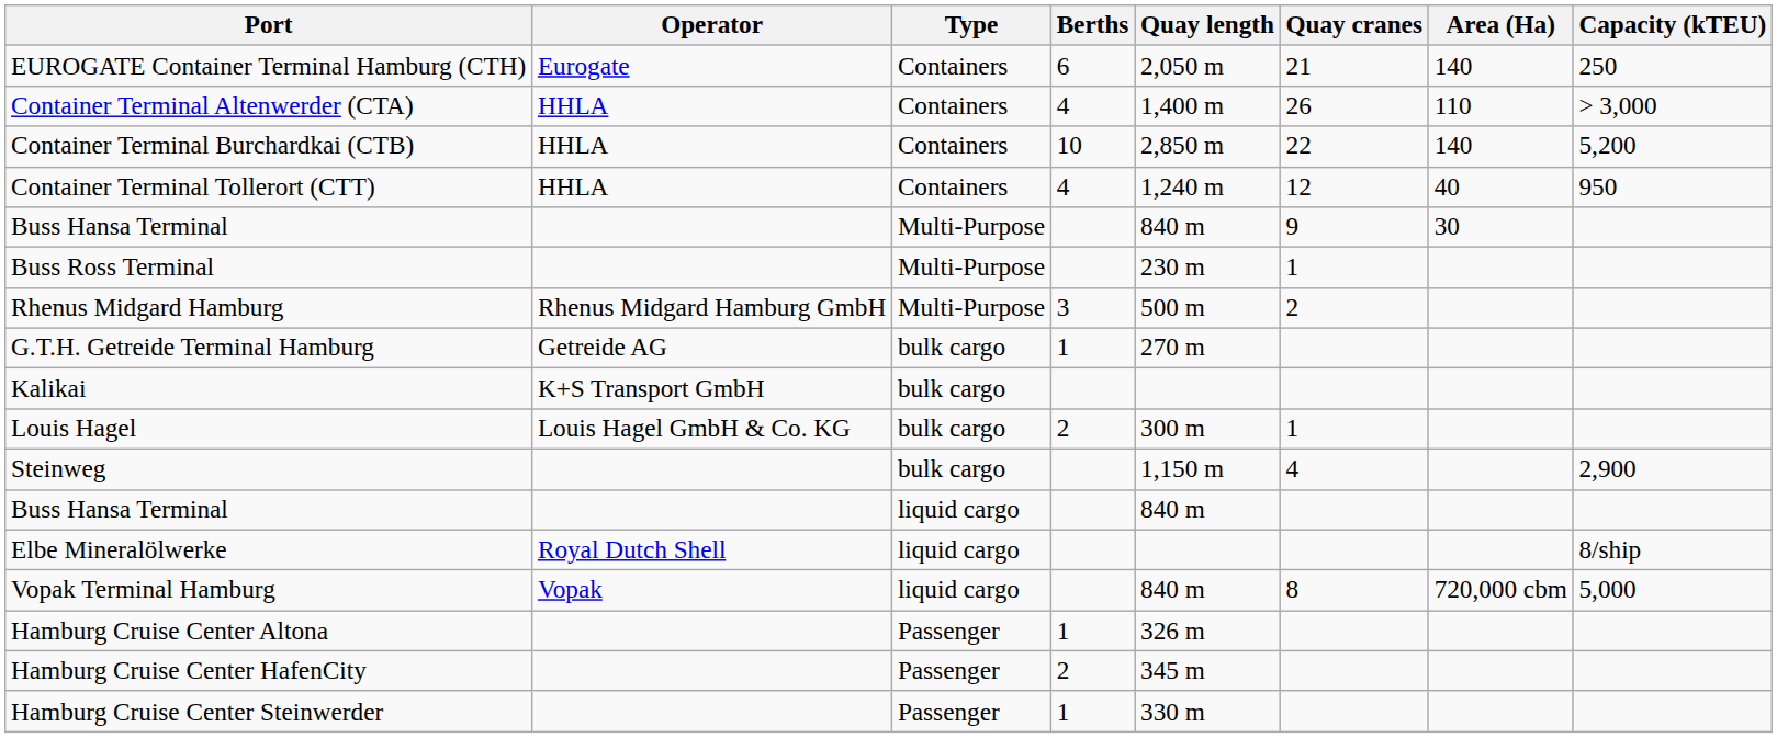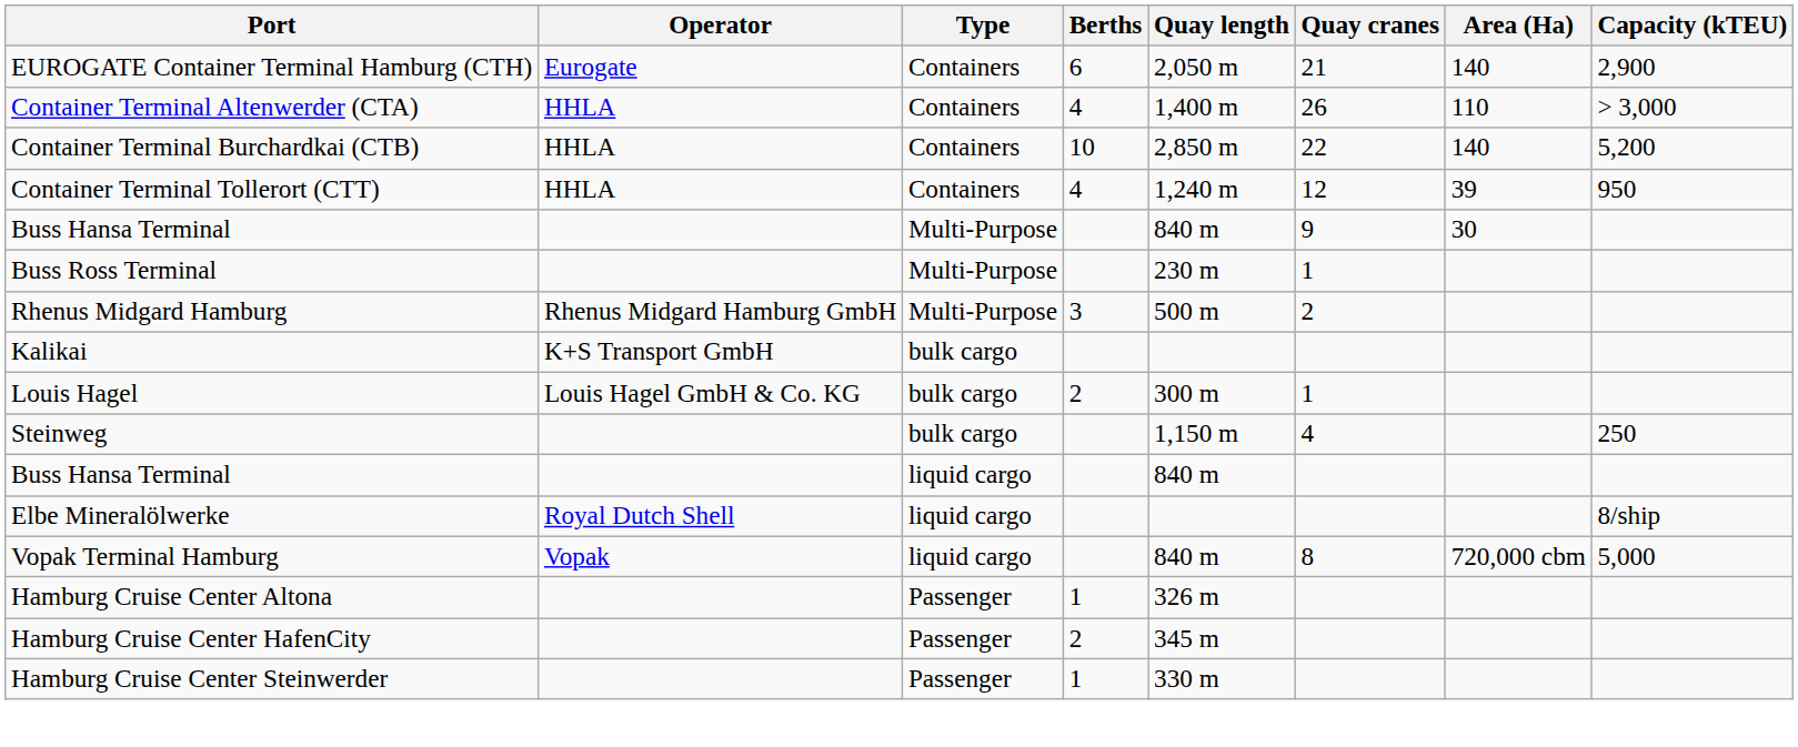 <table class="wikitable">
 <tr>
 <th>Port</th>
 <th>Operator</th>
 <th>Type</th>
 <th>Berths</th>
 <th>Quay length</th>
 <th>Quay cranes</th>
 <th>Area (Ha)</th>
 <th>Capacity (kTEU)</th>
 </tr>
 <tr>
 <td>EUROGATE Container Terminal Hamburg (CTH)</td>
 <td><a href='#'>Eurogate</a></td>
 <td>Containers</td>
 <td>6</td>
 <td>2,050 m</td>
 <td>21</td>
 <td>140</td>
-<td>250</td>
+<td>2,900 </td>
 </tr>
 <tr>
 <td><a href='#'>Container Terminal Altenwerder</a> (CTA)</td>
 <td><a href='#'>HHLA</a></td>
 <td>Containers</td>
 <td>4</td>
 <td>1,400 m</td>
 <td>26</td>
 <td>110</td>
 <td>> 3,000 </td>
 </tr>
 <tr>
 <td>Container Terminal Burchardkai (CTB)</td>
 <td>HHLA</td>
 <td>Containers</td>
 <td>10</td>
 <td>2,850 m</td>
 <td>22</td>
 <td>140</td>
 <td>5,200 </td>
 </tr>
 <tr>
 <td>Container Terminal Tollerort (CTT)</td>
 <td>HHLA</td>
 <td>Containers</td>
 <td>4</td>
 <td>1,240 m</td>
 <td>12</td>
-<td>40</td>
+<td>39</td>
 <td>950</td>
 </tr>
 <tr>
 <td>Buss Hansa Terminal</td>
 <td></td>
 <td>Multi-Purpose</td>
 <td></td>
 <td>840 m</td>
 <td>9</td>
 <td>30</td>
 <td></td>
 </tr>
 <tr>
 <td>Buss Ross Terminal</td>
 <td></td>
 <td>Multi-Purpose</td>
 <td></td>
 <td>230 m</td>
 <td>1</td>
 <td></td>
 <td></td>
 </tr>
 <tr>
 <td>Rhenus Midgard Hamburg</td>
 <td>Rhenus Midgard Hamburg GmbH</td>
 <td>Multi-Purpose</td>
 <td>3</td>
 <td>500 m</td>
 <td>2</td>
 <td></td>
 <td></td>
 </tr>
 <tr>
-<td>G.T.H. Getreide Terminal Hamburg</td>
-<td>Getreide AG</td>
-<td>bulk cargo</td>
-<td>1</td>
-<td>270 m</td>
-<td></td>
-<td></td>
-<td></td>
-</tr>
-<tr>
 <td>Kalikai</td>
 <td>K+S Transport GmbH</td>
 <td>bulk cargo</td>
 <td></td>
 <td></td>
 <td></td>
 <td></td>
 <td></td>
 </tr>
 <tr>
 <td>Louis Hagel</td>
 <td>Louis Hagel GmbH & Co. KG</td>
 <td>bulk cargo</td>
 <td>2</td>
 <td>300 m</td>
 <td>1</td>
 <td></td>
 </tr>
 <tr>
 <td>Steinweg</td>
 <td></td>
 <td>bulk cargo</td>
 <td></td>
 <td>1,150 m</td>
 <td>4</td>
 <td></td>
-<td>2,900 </td>
+<td>250</td>
 </tr>
 <tr>
 <td>Buss Hansa Terminal</td>
 <td></td>
 <td>liquid cargo</td>
 <td></td>
 <td>840 m</td>
 <td></td>
 <td></td>
 <td></td>
 </tr>
 <tr>
 <td>Elbe Mineralölwerke</td>
 <td><a href='#'>Royal Dutch Shell</a></td>
 <td>liquid cargo</td>
 <td></td>
 <td></td>
 <td></td>
 <td></td>
 <td>8/ship</td>
 </tr>
 <tr>
 <td>Vopak Terminal Hamburg</td>
 <td><a href='#'>Vopak</a></td>
 <td>liquid cargo</td>
 <td></td>
 <td>840 m</td>
 <td>8</td>
 <td>720,000 cbm</td>
 <td>5,000</td>
 </tr>
 <tr>
 <td>Hamburg Cruise Center Altona</td>
 <td></td>
 <td>Passenger</td>
 <td>1</td>
 <td>326 m</td>
 <td></td>
 <td></td>
 <td></td>
 </tr>
 <tr>
 <td>Hamburg Cruise Center HafenCity</td>
 <td></td>
 <td>Passenger</td>
 <td>2</td>
 <td>345 m</td>
 <td></td>
 <td></td>
 <td></td>
 </tr>
 <tr>
 <td>Hamburg Cruise Center Steinwerder</td>
 <td></td>
 <td>Passenger</td>
 <td>1</td>
 <td>330 m</td>
 <td></td>
 <td></td>
 <td></td>
 </tr>
 </table>
